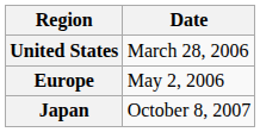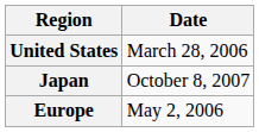 <table class="wikitable sortable plainrowheaders">
 <tr>
 <th scope="col">Region</th>
 <th scope="col">Date</th>
 </tr>
 <tr>
 <th scope="row">United States</th>
 <td>March 28, 2006</td>
 </tr>
 <tr>
+<th scope="row">Japan</th>
+<td>October 8, 2007</td>
+</tr>
+<tr>
 <th scope="row">Europe</th>
 <td>May 2, 2006</td>
 </tr>
-<tr>
-<th scope="row">Japan</th>
-<td>October 8, 2007</td>
-</tr>
 </table>
